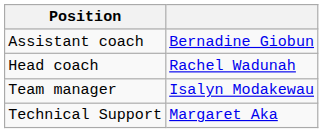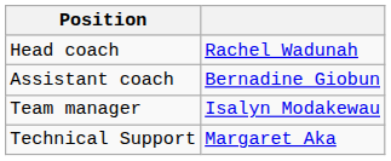 <table class="wikitable">
 <tr>
 <th>Position</th>
 <th></th>
 </tr>
 <tr>
+<td>Head coach</td>
+<td> <a href='#'>Rachel Wadunah</a></td>
+</tr>
+<tr>
 <td>Assistant coach</td>
 <td> <a href='#'>Bernadine Giobun</a></td>
-</tr>
-<tr>
-<td>Head coach</td>
-<td> <a href='#'>Rachel Wadunah</a></td>
 </tr>
 <tr>
 <td>Team manager</td>
 <td> <a href='#'>Isalyn Modakewau</a></td>
 </tr>
 <tr>
 <td>Technical Support</td>
 <td> <a href='#'>Margaret Aka</a></td>
 </tr>
 </table>
